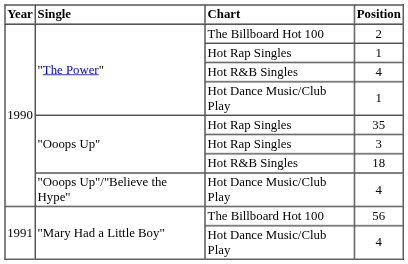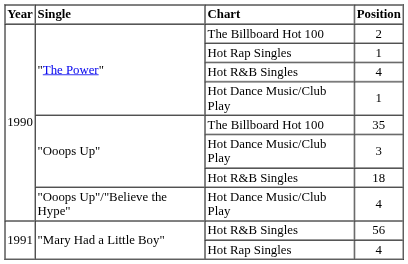 <table border=1 cellspacing=0 cellpadding=2 width="500px">
 <tr>
 <th>Year</th>
 <th align="left">Single</th>
 <th align="left">Chart</th>
 <th>Position</th>
 </tr>
 <tr>
 <td rowspan="8">1990</td>
 <td rowspan="4">"<a href='#'>The Power</a>"</td>
 <td>The Billboard Hot 100</td>
 <td align="center">2</td>
 </tr>
 <tr>
 <td>Hot Rap Singles</td>
 <td align="center">1</td>
 </tr>
 <tr>
 <td>Hot R&B Singles</td>
 <td align="center">4</td>
 </tr>
 <tr>
 <td>Hot Dance Music/Club Play</td>
 <td align="center">1</td>
 </tr>
 <tr>
 <td rowspan="3">"Ooops Up"</td>
-<td>Hot Rap Singles</td>
+<td>The Billboard Hot 100</td>
 <td align="center">35</td>
 </tr>
 <tr>
-<td>Hot Rap Singles</td>
+<td>Hot Dance Music/Club Play</td>
 <td align="center">3</td>
 </tr>
 <tr>
 <td>Hot R&B Singles</td>
 <td align="center">18</td>
 </tr>
 <tr>
 <td>"Ooops Up"/"Believe the Hype"</td>
 <td>Hot Dance Music/Club Play</td>
 <td align="center">4</td>
 </tr>
 <tr>
 <td rowspan="2">1991</td>
 <td rowspan="2">"Mary Had a Little Boy"</td>
-<td>The Billboard Hot 100</td>
+<td>Hot R&B Singles</td>
 <td align="center">56</td>
 </tr>
 <tr>
-<td>Hot Dance Music/Club Play</td>
+<td>Hot Rap Singles</td>
 <td align="center">4</td>
 </tr>
 <tr>
 </tr>
 </table>
